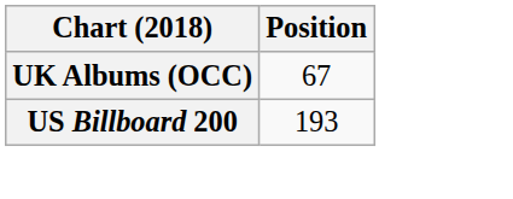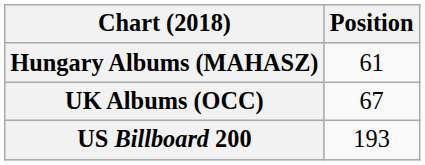 <table class="wikitable sortable plainrowheaders" style="text-align:center">
 <tr>
 <th scope="col">Chart (2018)</th>
 <th scope="col">Position</th>
+</tr>
+<tr>
+<th scope="row">Hungary Albums (MAHASZ)</th>
+<td>61</td>
 </tr>
 <tr>
 <th scope="row">UK Albums (OCC)</th>
 <td>67</td>
 </tr>
 <tr>
 <th scope="row">US <em>Billboard</em> 200</th>
 <td>193</td>
 </tr>
 </table>
